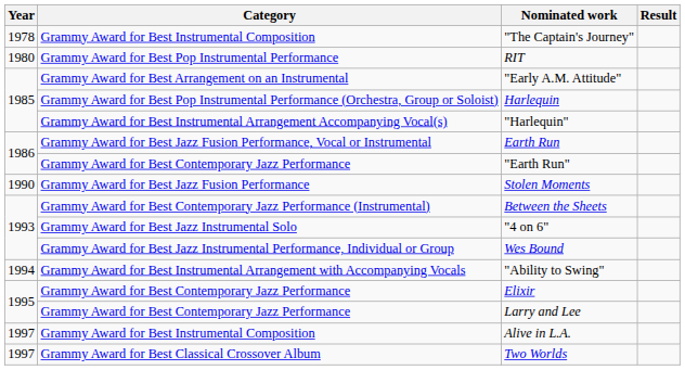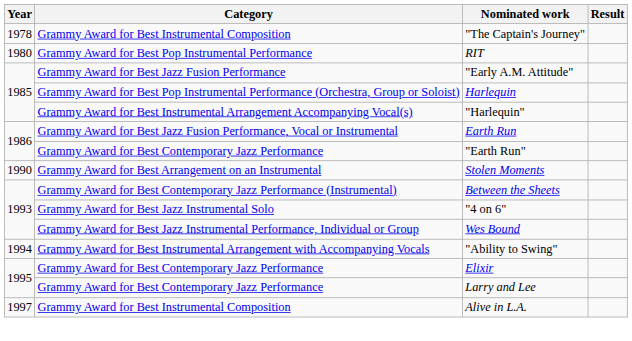 <table class="wikitable sortable">
 <tr>
 <th>Year</th>
 <th>Category</th>
 <th>Nominated work</th>
 <th>Result</th>
 </tr>
 <tr>
 <td>1978</td>
 <td><a href='#'>Grammy Award for Best Instrumental Composition</a></td>
 <td>"The Captain's Journey"</td>
 <td></td>
 </tr>
 <tr>
 <td>1980</td>
 <td><a href='#'>Grammy Award for Best Pop Instrumental Performance</a></td>
 <td><em>RIT</em></td>
 <td></td>
 </tr>
 <tr>
 <td rowspan="3">1985</td>
-<td><a href='#'>Grammy Award for Best Arrangement on an Instrumental</a></td>
+<td><a href='#'>Grammy Award for Best Jazz Fusion Performance</a></td>
 <td>"Early A.M. Attitude"</td>
 <td></td>
 </tr>
 <tr>
 <td><a href='#'>Grammy Award for Best Pop Instrumental Performance (Orchestra, Group or Soloist)</a></td>
 <td><em><a href='#'>Harlequin</a></em></td>
 <td></td>
 </tr>
 <tr>
 <td><a href='#'>Grammy Award for Best Instrumental Arrangement Accompanying Vocal(s)</a></td>
 <td>"Harlequin"</td>
 <td></td>
 </tr>
 <tr>
 <td rowspan="2">1986</td>
 <td><a href='#'>Grammy Award for Best Jazz Fusion Performance, Vocal or Instrumental</a></td>
 <td><em><a href='#'>Earth Run</a></em></td>
 <td></td>
 </tr>
 <tr>
 <td><a href='#'>Grammy Award for Best Contemporary Jazz Performance</a></td>
 <td>"Earth Run"</td>
 <td></td>
 </tr>
 <tr>
 <td>1990</td>
-<td><a href='#'>Grammy Award for Best Jazz Fusion Performance</a></td>
+<td><a href='#'>Grammy Award for Best Arrangement on an Instrumental</a></td>
 <td><em><a href='#'>Stolen Moments</a></em></td>
 <td></td>
 </tr>
 <tr>
 <td rowspan="3">1993</td>
 <td><a href='#'>Grammy Award for Best Contemporary Jazz Performance (Instrumental)</a></td>
 <td><em><a href='#'>Between the Sheets</a></em></td>
 <td></td>
 </tr>
 <tr>
 <td><a href='#'>Grammy Award for Best Jazz Instrumental Solo</a></td>
 <td>"4 on 6"</td>
 <td></td>
 </tr>
 <tr>
 <td><a href='#'>Grammy Award for Best Jazz Instrumental Performance,  Individual or Group</a></td>
 <td><em><a href='#'>Wes Bound</a></em></td>
 <td></td>
 </tr>
 <tr>
 <td>1994</td>
 <td><a href='#'>Grammy Award for Best Instrumental Arrangement with Accompanying Vocals</a></td>
 <td>"Ability to Swing"</td>
 <td></td>
 </tr>
 <tr>
 <td rowspan="2">1995</td>
 <td><a href='#'>Grammy Award for Best Contemporary Jazz Performance</a></td>
 <td><em><a href='#'>Elixir</a></em></td>
 <td></td>
 </tr>
 <tr>
 <td><a href='#'>Grammy Award for Best Contemporary Jazz Performance</a></td>
 <td><em>Larry and Lee</em></td>
 <td></td>
 </tr>
 <tr>
 <td>1997</td>
 <td><a href='#'>Grammy Award for Best Instrumental Composition</a></td>
 <td><em>Alive in L.A.</em></td>
 <td></td>
 </tr>
-<tr>
-<td>1997</td>
-<td><a href='#'>Grammy Award for Best Classical Crossover Album</a></td>
-<td><em><a href='#'>Two Worlds</a></em></td>
-<td></td>
-</tr>
 </table>
